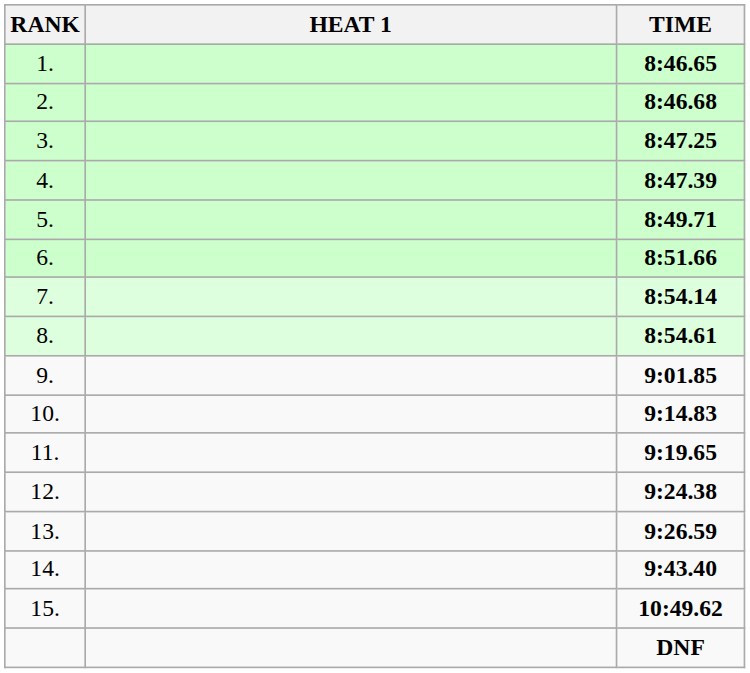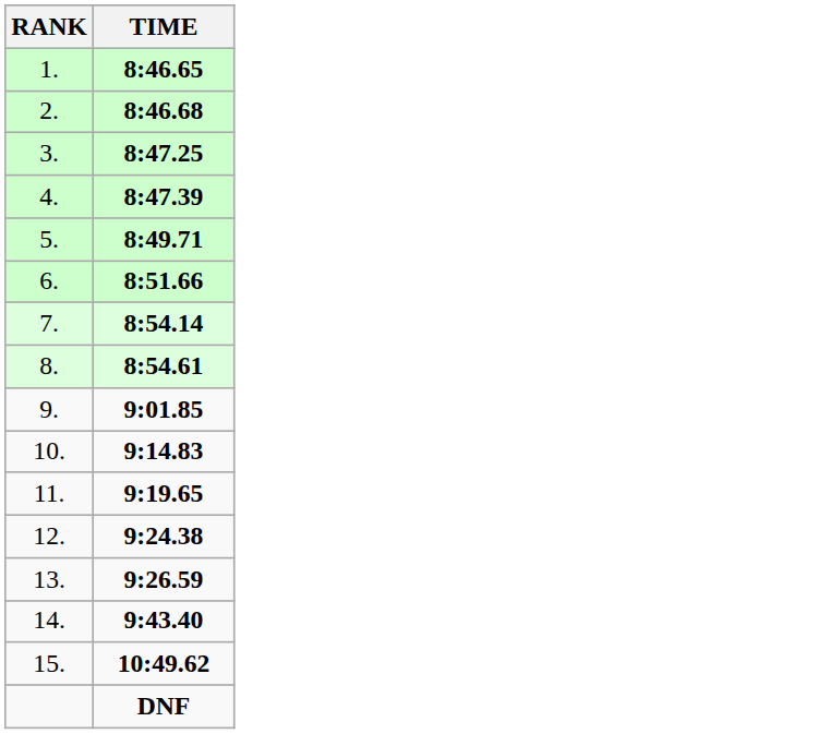 <table class="wikitable" style="border-collapse: collapse; font-size: 90%;">
 <tr>
 <th>RANK</th>
-<th style="width: 22em">HEAT 1</th>
 <th style="width: 5em">TIME</th>
 </tr>
 <tr style="background:#ccffcc;">
 <td align="center">1.</td>
-<td></td>
 <td align="center"><strong>8:46.65</strong></td>
 </tr>
 <tr style="background:#ccffcc;">
 <td align="center">2.</td>
-<td></td>
 <td align="center"><strong>8:46.68</strong></td>
 </tr>
 <tr style="background:#ccffcc;">
 <td align="center">3.</td>
-<td></td>
 <td align="center"><strong>8:47.25</strong></td>
 </tr>
 <tr style="background:#ccffcc;">
 <td align="center">4.</td>
-<td></td>
 <td align="center"><strong>8:47.39</strong></td>
 </tr>
 <tr style="background:#ccffcc;">
 <td align="center">5.</td>
-<td></td>
 <td align="center"><strong>8:49.71</strong></td>
 </tr>
 <tr style="background:#ccffcc;">
 <td align="center">6.</td>
-<td></td>
 <td align="center"><strong>8:51.66</strong></td>
 </tr>
 <tr style="background:#ddffdd;">
 <td align="center">7.</td>
-<td></td>
 <td align="center"><strong>8:54.14</strong></td>
 </tr>
 <tr style="background:#ddffdd;">
 <td align="center">8.</td>
-<td></td>
 <td align="center"><strong>8:54.61</strong></td>
 </tr>
 <tr>
 <td align="center">9.</td>
-<td></td>
 <td align="center"><strong>9:01.85</strong></td>
 </tr>
 <tr>
 <td align="center">10.</td>
-<td></td>
 <td align="center"><strong>9:14.83</strong></td>
 </tr>
 <tr>
 <td align="center">11.</td>
-<td></td>
 <td align="center"><strong>9:19.65</strong></td>
 </tr>
 <tr>
 <td align="center">12.</td>
-<td></td>
 <td align="center"><strong>9:24.38</strong></td>
 </tr>
 <tr>
 <td align="center">13.</td>
-<td></td>
 <td align="center"><strong>9:26.59</strong></td>
 </tr>
 <tr>
 <td align="center">14.</td>
-<td></td>
 <td align="center"><strong>9:43.40</strong></td>
 </tr>
 <tr>
 <td align="center">15.</td>
-<td></td>
 <td align="center"><strong>10:49.62</strong></td>
 </tr>
 <tr>
 <td align="center"></td>
-<td></td>
 <td align="center"><strong>DNF</strong></td>
 </tr>
 </table>
